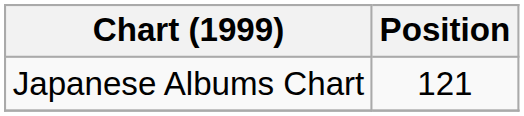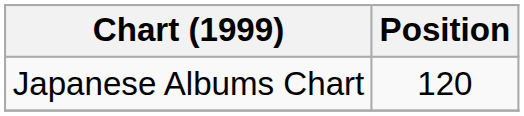 <table class="wikitable sortable" style="text-align:center;">
 <tr>
 <th>Chart (1999)</th>
 <th>Position</th>
 </tr>
 <tr>
 <td align="left">Japanese Albums Chart</td>
-<td>121</td>
+<td>120</td>
 </tr>
 <tr>
 </tr>
 </table>
